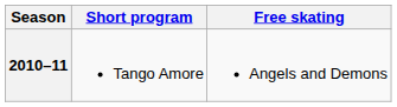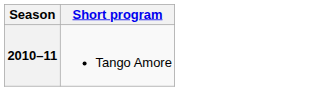 <table class="wikitable" style="text-align:center">
 <tr>
 <th>Season</th>
 <th><a href='#'>Short program</a></th>
-<th><a href='#'>Free skating</a></th>
 </tr>
 <tr>
 <th>2010–11 <br> </th>
 <td><br><ul><li>Tango Amore <br></li></ul></td>
-<td><br><ul><li>Angels and Demons <br></li></ul></td>
 </tr>
 </table>
